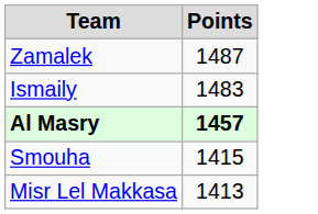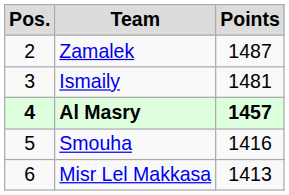 <table class="wikitable" style="text-align: center;">
 <tr>
+<th style="background:#DCDCDC">Pos.</th>
 <th style="background:#DCDCDC">Team</th>
 <th style="background:#DCDCDC">Points</th>
 </tr>
 <tr>
+<td align=center>2</td>
 <td align=left> <a href='#'>Zamalek</a></td>
 <td align=center>1487</td>
 </tr>
 <tr>
+<td align=center>3</td>
 <td align=left> <a href='#'>Ismaily</a></td>
-<td align=center>1483</td>
+<td align=center>1481</td>
 </tr>
 <tr style="background:#dfd;">
+<td align=center><strong>4</strong></td>
 <td align=left> <strong>Al Masry</strong></td>
 <td align=center><strong>1457</strong></td>
 </tr>
 <tr>
+<td align=center>5</td>
 <td align=left> <a href='#'>Smouha</a></td>
-<td align=center>1415</td>
+<td align=center>1416</td>
 </tr>
 <tr>
+<td align=center>6</td>
 <td align=left> <a href='#'>Misr Lel Makkasa</a></td>
 <td align=center>1413</td>
 </tr>
 </table>
